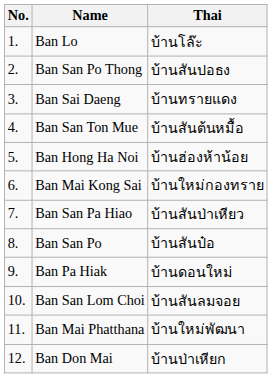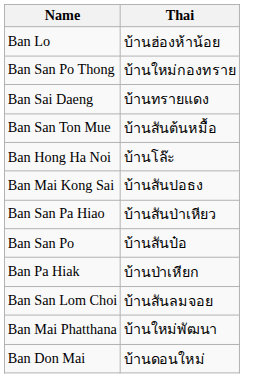 <table class="wikitable sortable">
 <tr>
-<th>No.</th>
 <th>Name</th>
 <th>Thai</th>
 </tr>
 <tr>
-<td>1.</td>
 <td>Ban Lo</td>
-<td>บ้านโล๊ะ</td>
+<td>บ้านฮ่องห้าน้อย</td>
 </tr>
 <tr>
-<td>2.</td>
 <td>Ban San Po Thong</td>
-<td>บ้านสันปอธง</td>
+<td>บ้านใหม่กองทราย</td>
 </tr>
 <tr>
-<td>3.</td>
 <td>Ban Sai Daeng</td>
 <td>บ้านทรายแดง</td>
 </tr>
 <tr>
-<td>4.</td>
 <td>Ban San Ton Mue</td>
 <td>บ้านสันต้นหมื้อ</td>
 </tr>
 <tr>
-<td>5.</td>
 <td>Ban Hong Ha Noi</td>
-<td>บ้านฮ่องห้าน้อย</td>
+<td>บ้านโล๊ะ</td>
 </tr>
 <tr>
-<td>6.</td>
 <td>Ban Mai Kong Sai</td>
-<td>บ้านใหม่กองทราย</td>
+<td>บ้านสันปอธง</td>
 </tr>
 <tr>
-<td>7.</td>
 <td>Ban San Pa Hiao</td>
 <td>บ้านสันป่าเหียว</td>
 </tr>
 <tr>
-<td>8.</td>
 <td>Ban San Po</td>
 <td>บ้านสันป๋อ</td>
 </tr>
 <tr>
-<td>9.</td>
 <td>Ban Pa Hiak</td>
-<td>บ้านดอนใหม่</td>
+<td>บ้านป่าเหียก</td>
 </tr>
 <tr>
-<td>10.</td>
 <td>Ban San Lom Choi</td>
 <td>บ้านสันลมจอย</td>
 </tr>
 <tr>
-<td>11.</td>
 <td>Ban Mai Phatthana</td>
 <td>บ้านใหม่พัฒนา</td>
 </tr>
 <tr>
-<td>12.</td>
 <td>Ban Don Mai</td>
-<td>บ้านป่าเหียก</td>
+<td>บ้านดอนใหม่</td>
 </tr>
 </table>
